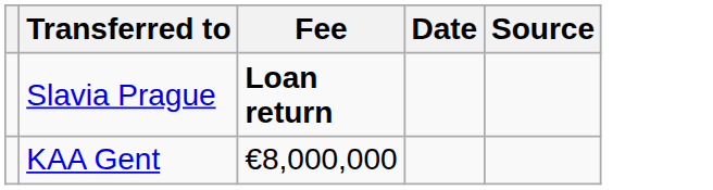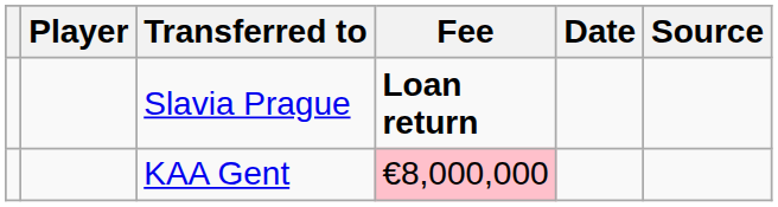 <table class="wikitable plainrowheaders sortable">
 <tr>
 <th></th>
+<th scope="col">Player</th>
 <th>Transferred to</th>
 <th style="width: 65px;">Fee</th>
 <th scope="col">Date</th>
 <th scope="col">Source</th>
 </tr>
 <tr>
 <td align="center"></td>
+<td></td>
 <td> <a href='#'>Slavia Prague</a></td>
 <td><strong>Loan return</strong></td>
 <td></td>
 <td></td>
 </tr>
 <tr>
 <td align="center"></td>
+<td></td>
 <td> <a href='#'>KAA Gent</a></td>
-<td>€8,000,000</td>
+<td style="background: pink;">€8,000,000</td>
 <td></td>
 <td></td>
 </tr>
 </table>
